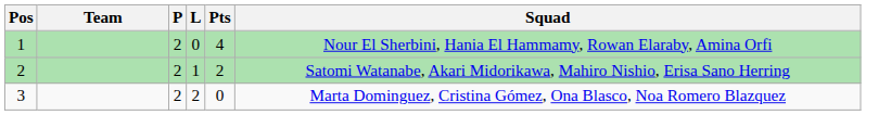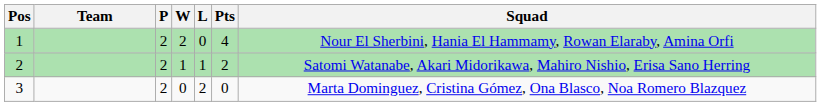 <table class="wikitable" style="font-size: 100%">
 <tr>
 <th width=20>Pos</th>
 <th width=120>Team</th>
 <th width=10>P</th>
+<th width=10>W</th>
 <th width=10>L</th>
 <th width=20>Pts</th>
 <th width=600>Squad</th>
 </tr>
 <tr align=center style="background:#ACE1AF;">
 <td>1</td>
 <td align="left"></td>
+<td>2</td>
 <td>2</td>
 <td>0</td>
 <td>4</td>
 <td><a href='#'>Nour El Sherbini</a>, <a href='#'>Hania El Hammamy</a>, <a href='#'>Rowan Elaraby</a>, <a href='#'>Amina Orfi</a></td>
 </tr>
 <tr align=center style="background:#ACE1AF;">
 <td>2</td>
 <td align="left"></td>
 <td>2</td>
 <td>1</td>
+<td>1</td>
 <td>2</td>
 <td><a href='#'>Satomi Watanabe</a>, <a href='#'>Akari Midorikawa</a>, <a href='#'>Mahiro Nishio</a>, <a href='#'>Erisa Sano Herring</a></td>
 </tr>
 <tr align=center>
 <td>3</td>
 <td align="left"></td>
 <td>2</td>
+<td>0</td>
 <td>2</td>
 <td>0</td>
 <td><a href='#'>Marta Dominguez</a>, <a href='#'>Cristina Gómez</a>, <a href='#'>Ona Blasco</a>, <a href='#'>Noa Romero Blazquez</a></td>
 </tr>
 </table>
